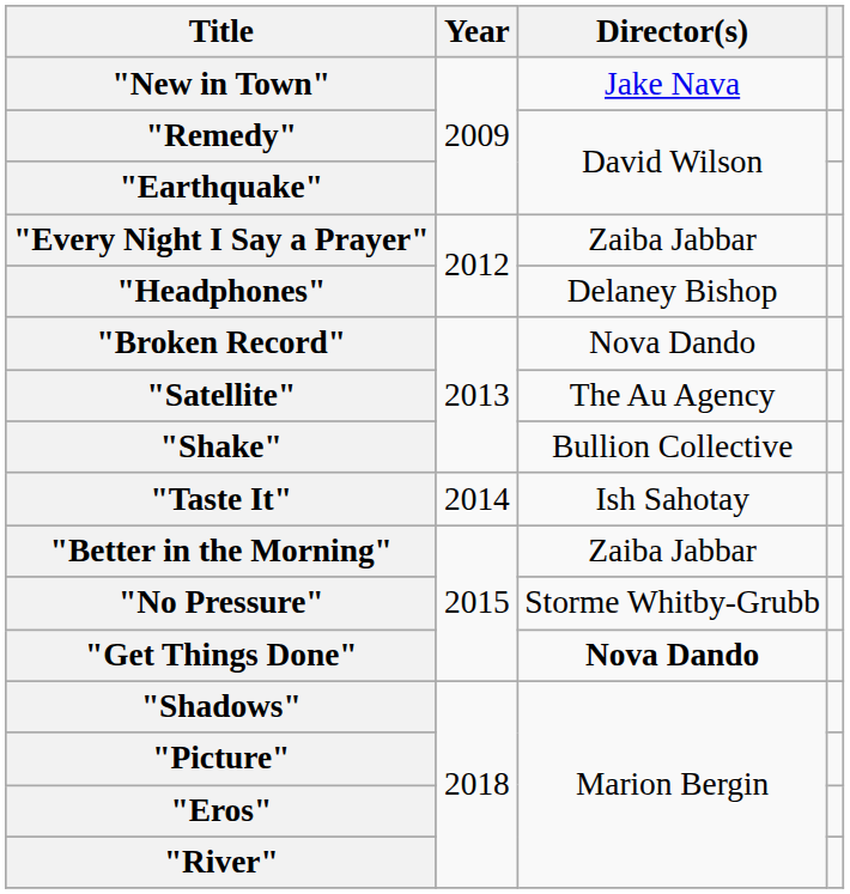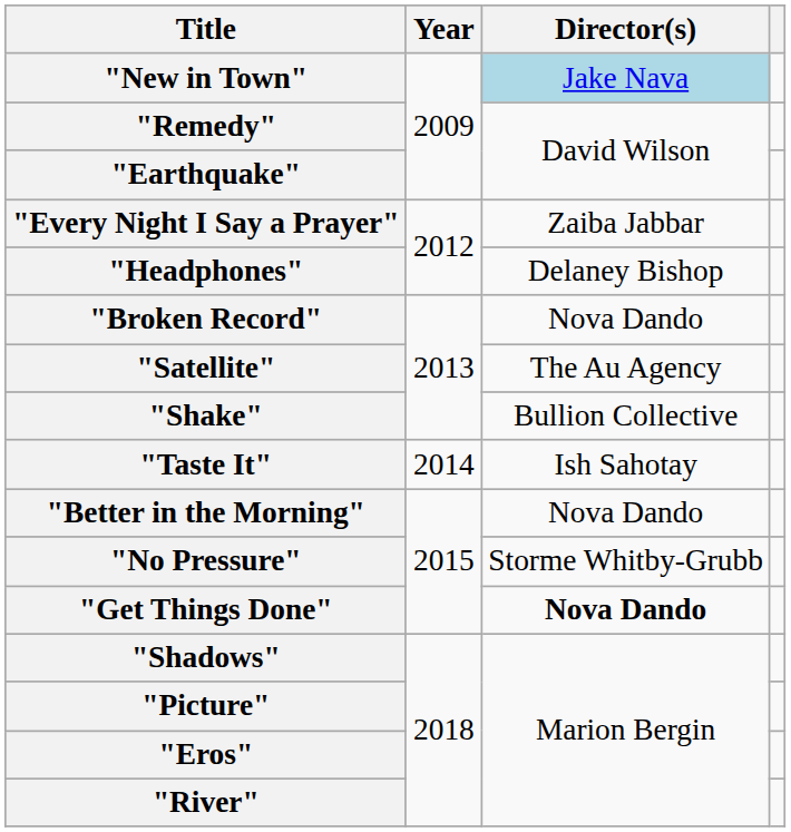 <table class="wikitable plainrowheaders" style="text-align:center">
 <tr>
 <th scope="col">Title</th>
 <th scope="col">Year</th>
 <th scope="col">Director(s)</th>
 <th scope="col"></th>
 </tr>
 <tr>
 <th scope="row">"New in Town"</th>
 <td rowspan="3">2009</td>
-<td><a href='#'>Jake Nava</a></td>
+<td style="background: lightblue;"><a href='#'>Jake Nava</a></td>
 <td></td>
 </tr>
 <tr>
 <th scope="row">"Remedy"</th>
 <td rowspan="2">David Wilson</td>
 <td></td>
 </tr>
 <tr>
 <th scope="row">"Earthquake"</th>
 <td></td>
 </tr>
 <tr>
 <th scope="row">"Every Night I Say a Prayer"</th>
 <td rowspan="2">2012</td>
 <td>Zaiba Jabbar</td>
 <td></td>
 </tr>
 <tr>
 <th scope="row">"Headphones"</th>
 <td>Delaney Bishop</td>
 <td></td>
 </tr>
 <tr>
 <th scope="row">"Broken Record"</th>
 <td rowspan="3">2013</td>
 <td>Nova Dando</td>
 <td></td>
 </tr>
 <tr>
 <th scope="row">"Satellite"</th>
 <td>The Au Agency</td>
 <td></td>
 </tr>
 <tr>
 <th scope="row">"Shake"</th>
 <td>Bullion Collective</td>
 <td></td>
 </tr>
 <tr>
 <th scope="row">"Taste It"</th>
 <td>2014</td>
 <td>Ish Sahotay</td>
 <td></td>
 </tr>
 <tr>
 <th scope="row">"Better in the Morning"</th>
 <td rowspan="3">2015</td>
-<td>Zaiba Jabbar</td>
+<td>Nova Dando</td>
 <td></td>
 </tr>
 <tr>
 <th scope="row">"No Pressure"</th>
 <td>Storme Whitby-Grubb</td>
 <td></td>
 </tr>
 <tr>
 <th scope="row">"Get Things Done"</th>
 <td><strong>Nova Dando</strong></td>
 <td></td>
 </tr>
 <tr>
 <th scope="row">"Shadows"<br></th>
 <td rowspan="4">2018</td>
 <td rowspan="4">Marion Bergin</td>
 <td></td>
 </tr>
 <tr>
 <th scope="row">"Picture"<br></th>
 <td></td>
 </tr>
 <tr>
 <th scope="row">"Eros"<br></th>
 <td></td>
 </tr>
 <tr>
 <th scope="row">"River"<br></th>
 <td></td>
 </tr>
 </table>
